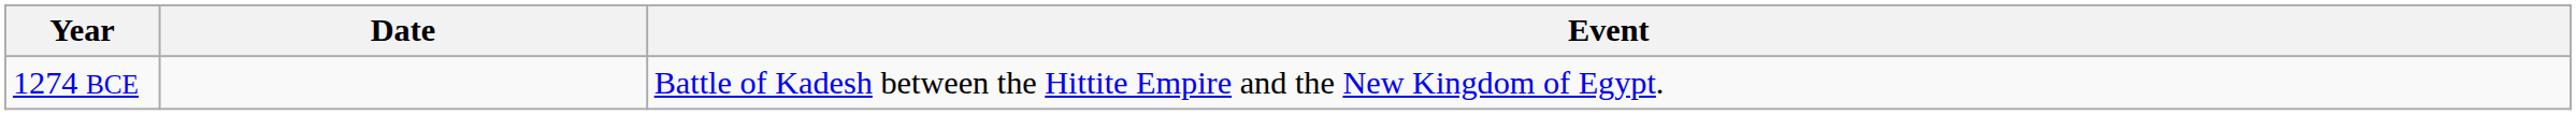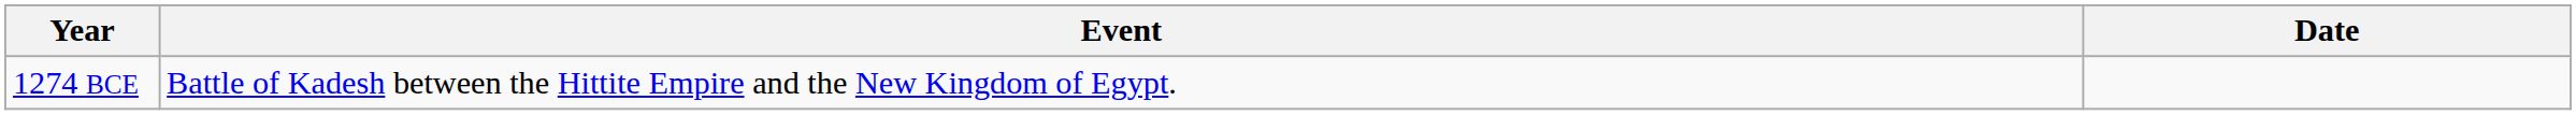 <table class="wikitable" width="100%">
 <tr>
 <th style="width:6%">Year</th>
+<th>Event</th>
 <th style="width:19%">Date</th>
-<th>Event</th>
 </tr>
 <tr>
 <td><a href='#'>1274 <small>BCE</small></a></td>
+<td><a href='#'>Battle of Kadesh</a> between the <a href='#'>Hittite Empire</a> and the <a href='#'>New Kingdom of Egypt</a>.</td>
 <td></td>
-<td><a href='#'>Battle of Kadesh</a> between the <a href='#'>Hittite Empire</a> and the <a href='#'>New Kingdom of Egypt</a>.</td>
 </tr>
 </table>
